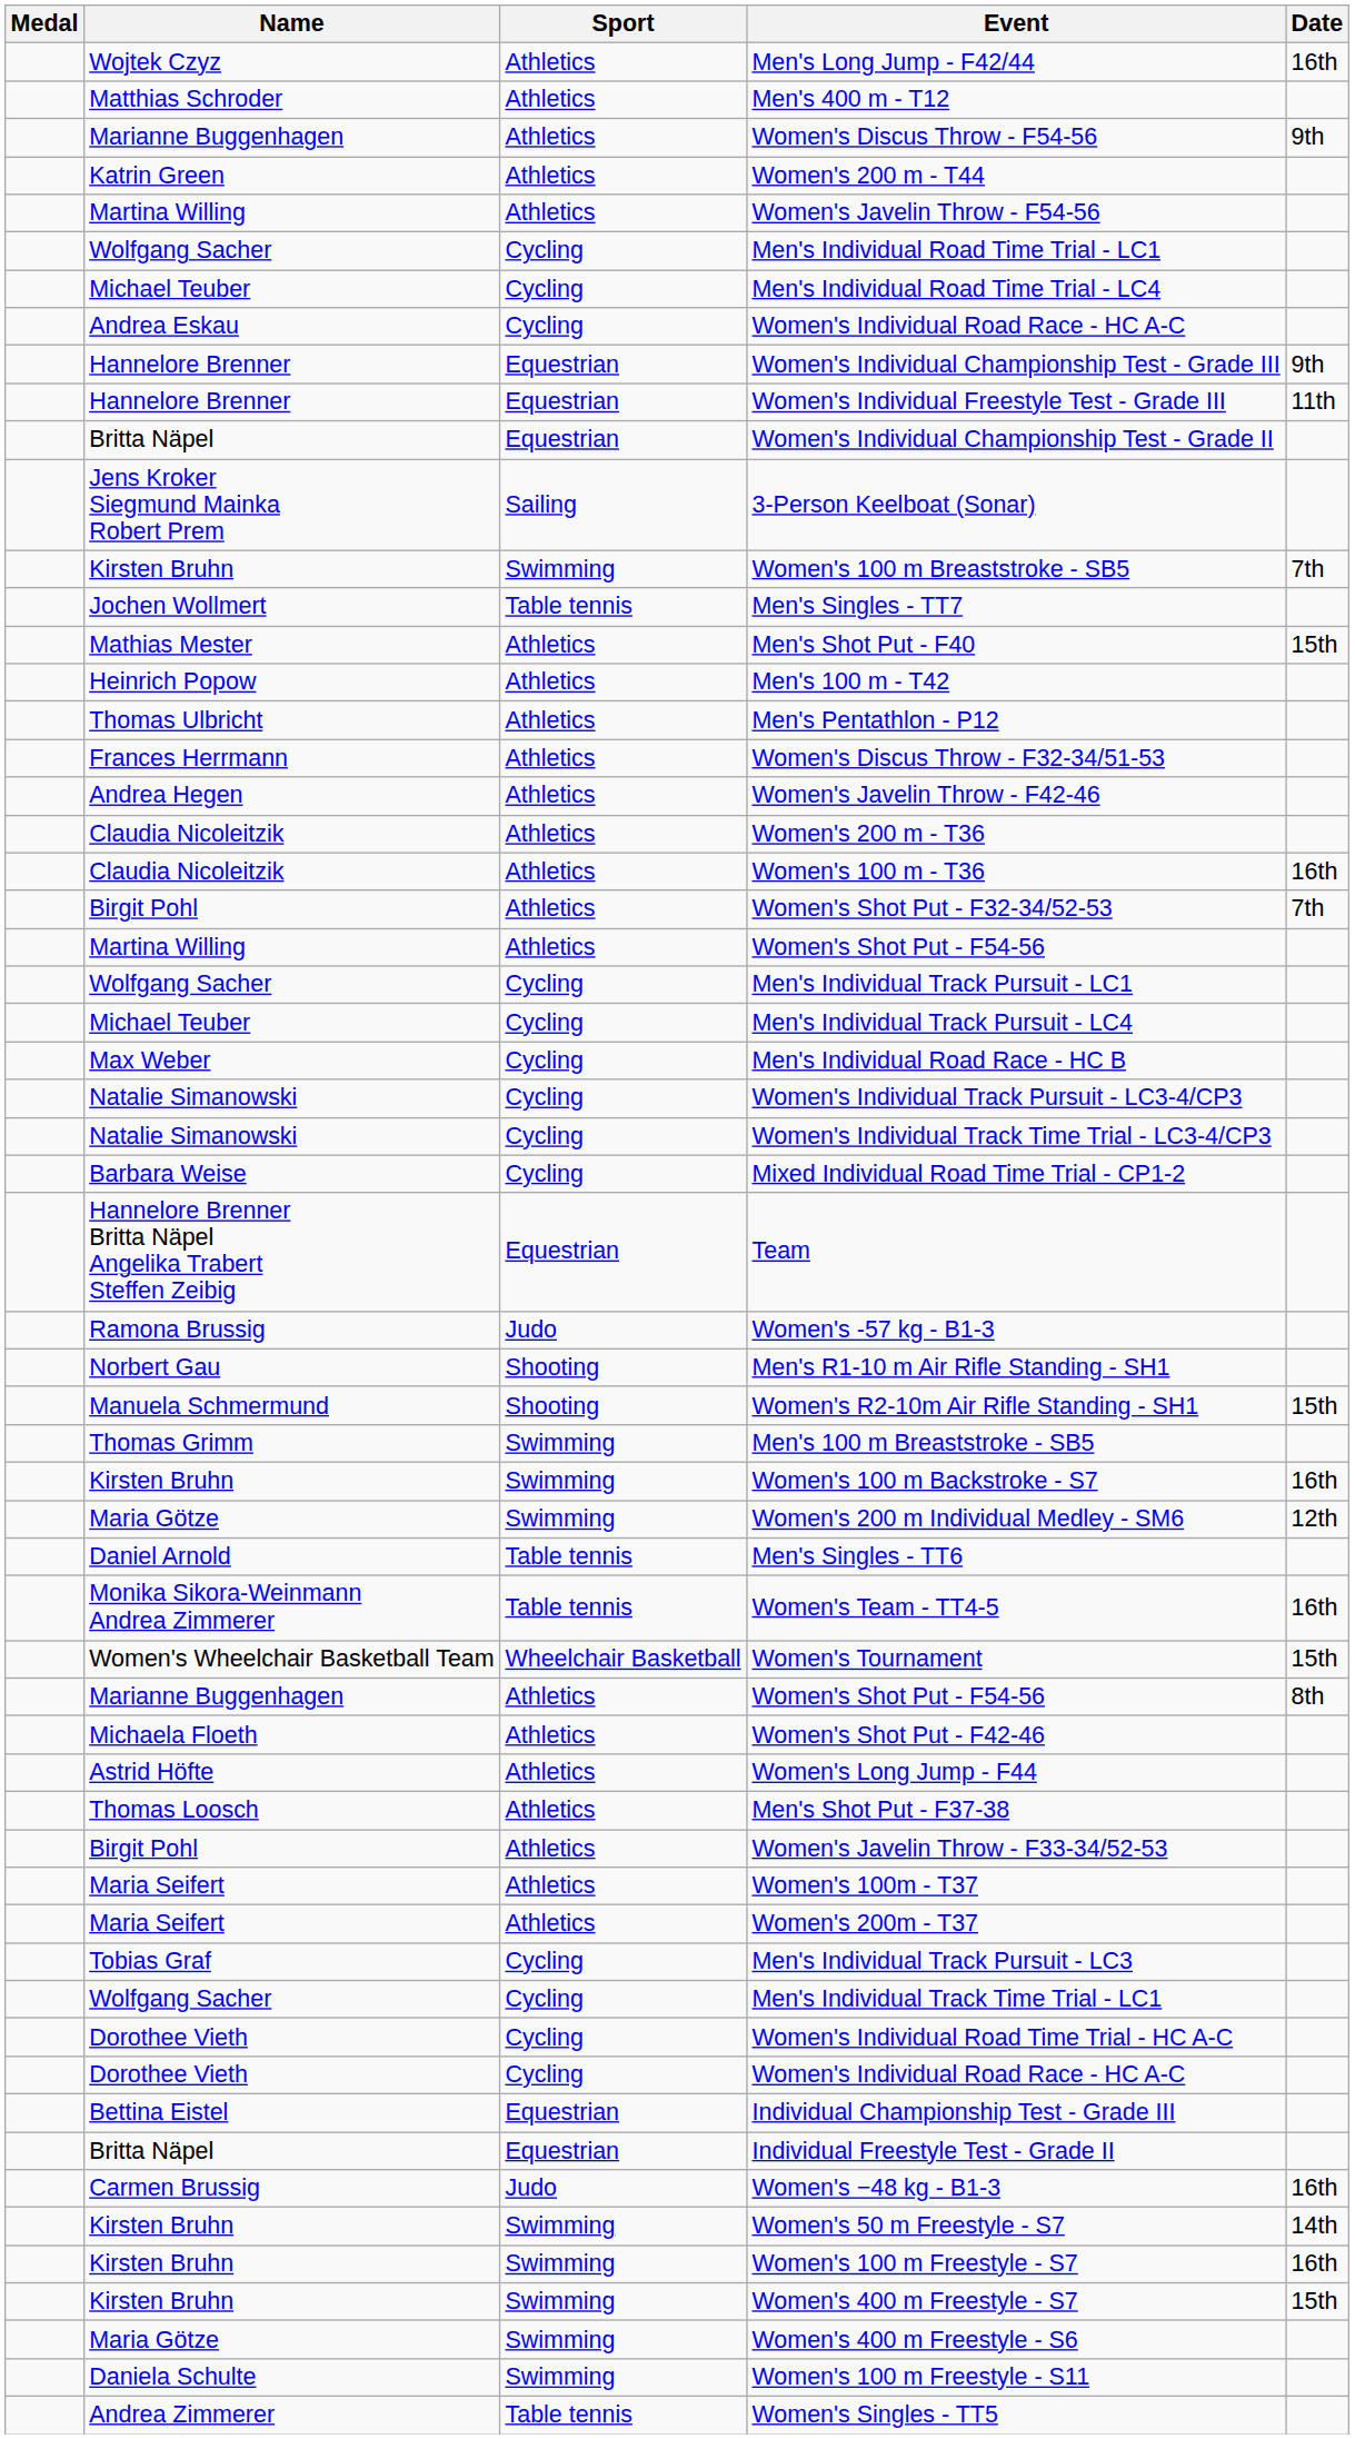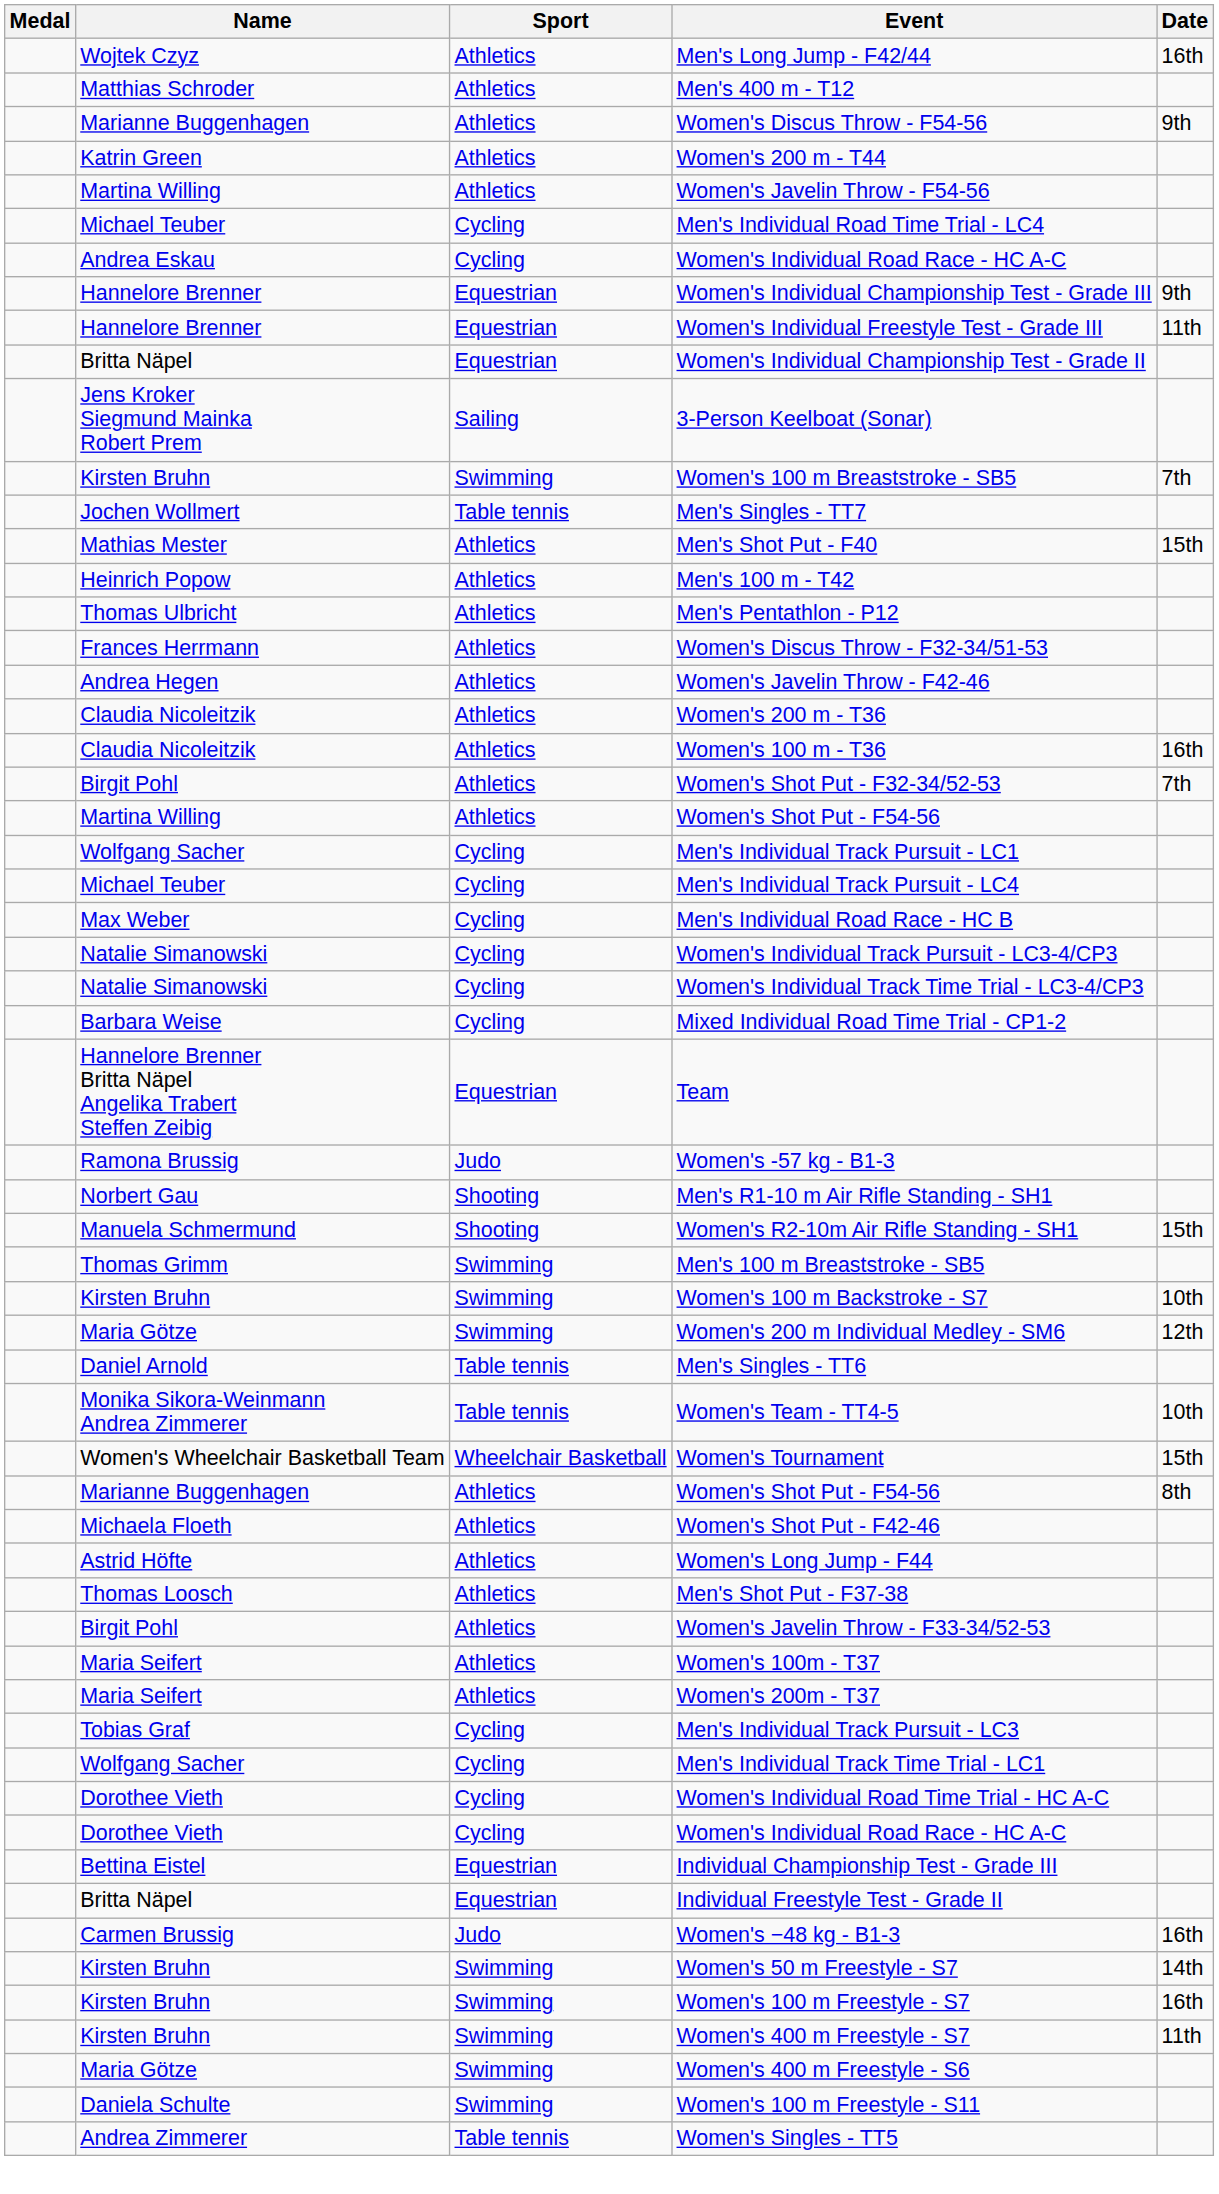 <table class="wikitable sortable">
 <tr>
 <th>Medal</th>
 <th>Name</th>
 <th>Sport</th>
 <th>Event</th>
 <th>Date</th>
 </tr>
 <tr>
 <td></td>
 <td><a href='#'>Wojtek Czyz</a></td>
 <td><a href='#'>Athletics</a></td>
 <td><a href='#'>Men's Long Jump - F42/44</a></td>
 <td>16th</td>
 </tr>
 <tr>
 <td></td>
 <td><a href='#'>Matthias Schroder</a></td>
 <td><a href='#'>Athletics</a></td>
 <td><a href='#'>Men's 400 m - T12</a></td>
 <td></td>
 </tr>
 <tr>
 <td></td>
 <td><a href='#'>Marianne Buggenhagen</a></td>
 <td><a href='#'>Athletics</a></td>
 <td><a href='#'>Women's Discus Throw - F54-56</a></td>
 <td>9th</td>
 </tr>
 <tr>
 <td></td>
 <td><a href='#'>Katrin Green</a></td>
 <td><a href='#'>Athletics</a></td>
 <td><a href='#'>Women's 200 m - T44</a></td>
 <td></td>
 </tr>
 <tr>
 <td></td>
 <td><a href='#'>Martina Willing</a></td>
 <td><a href='#'>Athletics</a></td>
 <td><a href='#'>Women's Javelin Throw - F54-56</a></td>
-<td></td>
-</tr>
-<tr>
-<td></td>
-<td><a href='#'>Wolfgang Sacher</a></td>
-<td><a href='#'>Cycling</a></td>
-<td><a href='#'>Men's Individual Road Time Trial - LC1</a></td>
 <td></td>
 </tr>
 <tr>
 <td></td>
 <td><a href='#'>Michael Teuber</a></td>
 <td><a href='#'>Cycling</a></td>
 <td><a href='#'>Men's Individual Road Time Trial - LC4</a></td>
 <td></td>
 </tr>
 <tr>
 <td></td>
 <td><a href='#'>Andrea Eskau</a></td>
 <td><a href='#'>Cycling</a></td>
 <td><a href='#'>Women's Individual Road Race - HC A-C</a></td>
 <td></td>
 </tr>
 <tr>
 <td></td>
 <td><a href='#'>Hannelore Brenner</a></td>
 <td><a href='#'>Equestrian</a></td>
 <td><a href='#'>Women's Individual Championship Test - Grade III</a></td>
 <td>9th</td>
 </tr>
 <tr>
 <td></td>
 <td><a href='#'>Hannelore Brenner</a></td>
 <td><a href='#'>Equestrian</a></td>
 <td><a href='#'>Women's Individual Freestyle Test - Grade III</a></td>
 <td>11th</td>
 </tr>
 <tr>
 <td></td>
 <td>Britta Näpel</td>
 <td><a href='#'>Equestrian</a></td>
 <td><a href='#'>Women's Individual Championship Test - Grade II</a></td>
 <td></td>
 </tr>
 <tr>
 <td></td>
 <td><a href='#'>Jens Kroker</a><br><a href='#'>Siegmund Mainka</a><br><a href='#'>Robert Prem</a></td>
 <td><a href='#'>Sailing</a></td>
 <td><a href='#'>3-Person Keelboat (Sonar)</a></td>
 <td></td>
 </tr>
 <tr>
 <td></td>
 <td><a href='#'>Kirsten Bruhn</a></td>
 <td><a href='#'>Swimming</a></td>
 <td><a href='#'>Women's 100 m Breaststroke - SB5</a></td>
 <td>7th</td>
 </tr>
 <tr>
 <td></td>
 <td><a href='#'>Jochen Wollmert</a></td>
 <td><a href='#'>Table tennis</a></td>
 <td><a href='#'>Men's Singles - TT7</a></td>
 <td></td>
 </tr>
 <tr>
 <td></td>
 <td><a href='#'>Mathias Mester</a></td>
 <td><a href='#'>Athletics</a></td>
 <td><a href='#'>Men's Shot Put - F40</a></td>
 <td>15th</td>
 </tr>
 <tr>
 <td></td>
 <td><a href='#'>Heinrich Popow</a></td>
 <td><a href='#'>Athletics</a></td>
 <td><a href='#'>Men's 100 m - T42</a></td>
 <td></td>
 </tr>
 <tr>
 <td></td>
 <td><a href='#'>Thomas Ulbricht</a></td>
 <td><a href='#'>Athletics</a></td>
 <td><a href='#'>Men's Pentathlon - P12</a></td>
 <td></td>
 </tr>
 <tr>
 <td></td>
 <td><a href='#'>Frances Herrmann</a></td>
 <td><a href='#'>Athletics</a></td>
 <td><a href='#'>Women's Discus Throw - F32-34/51-53</a></td>
 <td></td>
 </tr>
 <tr>
 <td></td>
 <td><a href='#'>Andrea Hegen</a></td>
 <td><a href='#'>Athletics</a></td>
 <td><a href='#'>Women's Javelin Throw - F42-46</a></td>
 <td></td>
 </tr>
 <tr>
 <td></td>
 <td><a href='#'>Claudia Nicoleitzik</a></td>
 <td><a href='#'>Athletics</a></td>
 <td><a href='#'>Women's 200 m - T36</a></td>
 <td></td>
 </tr>
 <tr>
 <td></td>
 <td><a href='#'>Claudia Nicoleitzik</a></td>
 <td><a href='#'>Athletics</a></td>
 <td><a href='#'>Women's 100 m - T36</a></td>
 <td>16th</td>
 </tr>
 <tr>
 <td></td>
 <td><a href='#'>Birgit Pohl</a></td>
 <td><a href='#'>Athletics</a></td>
 <td><a href='#'>Women's Shot Put - F32-34/52-53</a></td>
 <td>7th</td>
 </tr>
 <tr>
 <td></td>
 <td><a href='#'>Martina Willing</a></td>
 <td><a href='#'>Athletics</a></td>
 <td><a href='#'>Women's Shot Put - F54-56</a></td>
 <td></td>
 </tr>
 <tr>
 <td></td>
 <td><a href='#'>Wolfgang Sacher</a></td>
 <td><a href='#'>Cycling</a></td>
 <td><a href='#'>Men's Individual Track Pursuit - LC1</a></td>
 <td></td>
 </tr>
 <tr>
 <td></td>
 <td><a href='#'>Michael Teuber</a></td>
 <td><a href='#'>Cycling</a></td>
 <td><a href='#'>Men's Individual Track Pursuit - LC4</a></td>
 <td></td>
 </tr>
 <tr>
 <td></td>
 <td><a href='#'>Max Weber</a></td>
 <td><a href='#'>Cycling</a></td>
 <td><a href='#'>Men's Individual Road Race - HC B</a></td>
 <td></td>
 </tr>
 <tr>
 <td></td>
 <td><a href='#'>Natalie Simanowski</a></td>
 <td><a href='#'>Cycling</a></td>
 <td><a href='#'>Women's Individual Track Pursuit - LC3-4/CP3</a></td>
 <td></td>
 </tr>
 <tr>
 <td></td>
 <td><a href='#'>Natalie Simanowski</a></td>
 <td><a href='#'>Cycling</a></td>
 <td><a href='#'>Women's Individual Track Time Trial - LC3-4/CP3</a></td>
 <td></td>
 </tr>
 <tr>
 <td></td>
 <td><a href='#'>Barbara Weise</a></td>
 <td><a href='#'>Cycling</a></td>
 <td><a href='#'>Mixed Individual Road Time Trial - CP1-2</a></td>
 <td></td>
 </tr>
 <tr>
 <td></td>
 <td><a href='#'>Hannelore Brenner</a><br>Britta Näpel<br><a href='#'>Angelika Trabert</a><br><a href='#'>Steffen Zeibig</a></td>
 <td><a href='#'>Equestrian</a></td>
 <td><a href='#'>Team</a></td>
 <td></td>
 </tr>
 <tr>
 <td></td>
 <td><a href='#'>Ramona Brussig</a></td>
 <td><a href='#'>Judo</a></td>
 <td><a href='#'>Women's -57 kg - B1-3</a></td>
 <td></td>
 </tr>
 <tr>
 <td></td>
 <td><a href='#'>Norbert Gau</a></td>
 <td><a href='#'>Shooting</a></td>
 <td><a href='#'>Men's R1-10 m Air Rifle Standing - SH1</a></td>
 <td></td>
 </tr>
 <tr>
 <td></td>
 <td><a href='#'>Manuela Schmermund</a></td>
 <td><a href='#'>Shooting</a></td>
 <td><a href='#'>Women's R2-10m Air Rifle Standing - SH1</a></td>
 <td>15th</td>
 </tr>
 <tr>
 <td></td>
 <td><a href='#'>Thomas Grimm</a></td>
 <td><a href='#'>Swimming</a></td>
 <td><a href='#'>Men's 100 m Breaststroke - SB5</a></td>
 <td></td>
 </tr>
 <tr>
 <td></td>
 <td><a href='#'>Kirsten Bruhn</a></td>
 <td><a href='#'>Swimming</a></td>
 <td><a href='#'>Women's 100 m Backstroke - S7</a></td>
-<td>16th</td>
+<td>10th</td>
 </tr>
 <tr>
 <td></td>
 <td><a href='#'>Maria Götze</a></td>
 <td><a href='#'>Swimming</a></td>
 <td><a href='#'>Women's 200 m Individual Medley - SM6</a></td>
 <td>12th</td>
 </tr>
 <tr>
 <td></td>
 <td><a href='#'>Daniel Arnold</a></td>
 <td><a href='#'>Table tennis</a></td>
 <td><a href='#'>Men's Singles - TT6</a></td>
 <td></td>
 </tr>
 <tr>
 <td></td>
 <td><a href='#'>Monika Sikora-Weinmann</a><br><a href='#'>Andrea Zimmerer</a></td>
 <td><a href='#'>Table tennis</a></td>
 <td><a href='#'>Women's Team - TT4-5</a></td>
-<td>16th</td>
+<td>10th</td>
 </tr>
 <tr>
 <td></td>
 <td>Women's Wheelchair Basketball Team<br></td>
 <td><a href='#'>Wheelchair Basketball</a></td>
 <td><a href='#'>Women's Tournament</a></td>
 <td>15th</td>
 </tr>
 <tr>
 <td></td>
 <td><a href='#'>Marianne Buggenhagen</a></td>
 <td><a href='#'>Athletics</a></td>
 <td><a href='#'>Women's Shot Put - F54-56</a></td>
 <td>8th</td>
 </tr>
 <tr>
 <td></td>
 <td><a href='#'>Michaela Floeth</a></td>
 <td><a href='#'>Athletics</a></td>
 <td><a href='#'>Women's Shot Put - F42-46</a></td>
 <td></td>
 </tr>
 <tr>
 <td></td>
 <td><a href='#'>Astrid Höfte</a></td>
 <td><a href='#'>Athletics</a></td>
 <td><a href='#'>Women's Long Jump - F44</a></td>
 <td></td>
 </tr>
 <tr>
 <td></td>
 <td><a href='#'>Thomas Loosch</a></td>
 <td><a href='#'>Athletics</a></td>
 <td><a href='#'>Men's Shot Put - F37-38</a></td>
 <td></td>
 </tr>
 <tr>
 <td></td>
 <td><a href='#'>Birgit Pohl</a></td>
 <td><a href='#'>Athletics</a></td>
 <td><a href='#'>Women's Javelin Throw - F33-34/52-53</a></td>
 <td></td>
 </tr>
 <tr>
 <td></td>
 <td><a href='#'>Maria Seifert</a></td>
 <td><a href='#'>Athletics</a></td>
 <td><a href='#'>Women's 100m - T37</a></td>
 <td></td>
 </tr>
 <tr>
 <td></td>
 <td><a href='#'>Maria Seifert</a></td>
 <td><a href='#'>Athletics</a></td>
 <td><a href='#'>Women's 200m - T37</a></td>
 <td></td>
 </tr>
 <tr>
 <td></td>
 <td><a href='#'>Tobias Graf</a></td>
 <td><a href='#'>Cycling</a></td>
 <td><a href='#'>Men's Individual Track Pursuit - LC3</a></td>
 <td></td>
 </tr>
 <tr>
 <td></td>
 <td><a href='#'>Wolfgang Sacher</a></td>
 <td><a href='#'>Cycling</a></td>
 <td><a href='#'>Men's Individual Track Time Trial - LC1</a></td>
 <td></td>
 </tr>
 <tr>
 <td></td>
 <td><a href='#'>Dorothee Vieth</a></td>
 <td><a href='#'>Cycling</a></td>
 <td><a href='#'>Women's Individual Road Time Trial - HC A-C</a></td>
 <td></td>
 </tr>
 <tr>
 <td></td>
 <td><a href='#'>Dorothee Vieth</a></td>
 <td><a href='#'>Cycling</a></td>
 <td><a href='#'>Women's Individual Road Race - HC A-C</a></td>
 <td></td>
 </tr>
 <tr>
 <td></td>
 <td><a href='#'>Bettina Eistel</a></td>
 <td><a href='#'>Equestrian</a></td>
 <td><a href='#'>Individual Championship Test - Grade III</a></td>
 <td></td>
 </tr>
 <tr>
 <td></td>
 <td>Britta Näpel</td>
 <td><a href='#'>Equestrian</a></td>
 <td><a href='#'>Individual Freestyle Test - Grade II</a></td>
 <td></td>
 </tr>
 <tr>
 <td></td>
 <td><a href='#'>Carmen Brussig</a></td>
 <td><a href='#'>Judo</a></td>
 <td><a href='#'>Women's −48 kg - B1-3</a></td>
 <td>16th</td>
 </tr>
 <tr>
 <td></td>
 <td><a href='#'>Kirsten Bruhn</a></td>
 <td><a href='#'>Swimming</a></td>
 <td><a href='#'>Women's 50 m Freestyle - S7</a></td>
 <td>14th</td>
 </tr>
 <tr>
 <td></td>
 <td><a href='#'>Kirsten Bruhn</a></td>
 <td><a href='#'>Swimming</a></td>
 <td><a href='#'>Women's 100 m Freestyle - S7</a></td>
 <td>16th</td>
 </tr>
 <tr>
 <td></td>
 <td><a href='#'>Kirsten Bruhn</a></td>
 <td><a href='#'>Swimming</a></td>
 <td><a href='#'>Women's 400 m Freestyle - S7</a></td>
-<td>15th</td>
+<td>11th</td>
 </tr>
 <tr>
 <td></td>
 <td><a href='#'>Maria Götze</a></td>
 <td><a href='#'>Swimming</a></td>
 <td><a href='#'>Women's 400 m Freestyle - S6</a></td>
 <td></td>
 </tr>
 <tr>
 <td></td>
 <td><a href='#'>Daniela Schulte</a></td>
 <td><a href='#'>Swimming</a></td>
 <td><a href='#'>Women's 100 m Freestyle - S11</a></td>
 <td></td>
 </tr>
 <tr>
 <td></td>
 <td><a href='#'>Andrea Zimmerer</a></td>
 <td><a href='#'>Table tennis</a></td>
 <td><a href='#'>Women's Singles - TT5</a></td>
 <td></td>
 </tr>
 </table>
